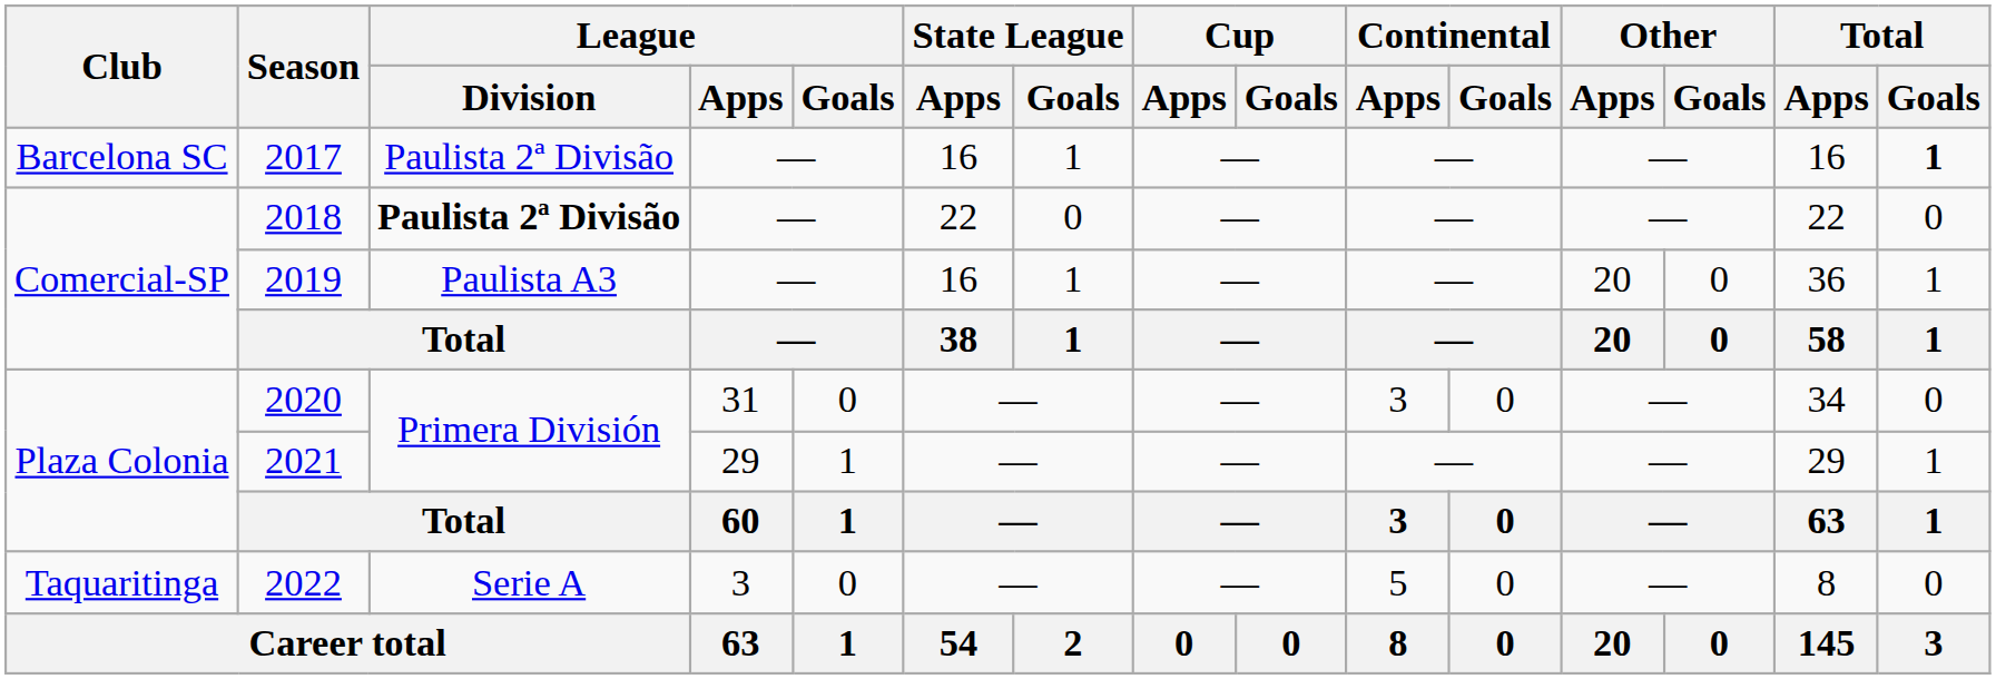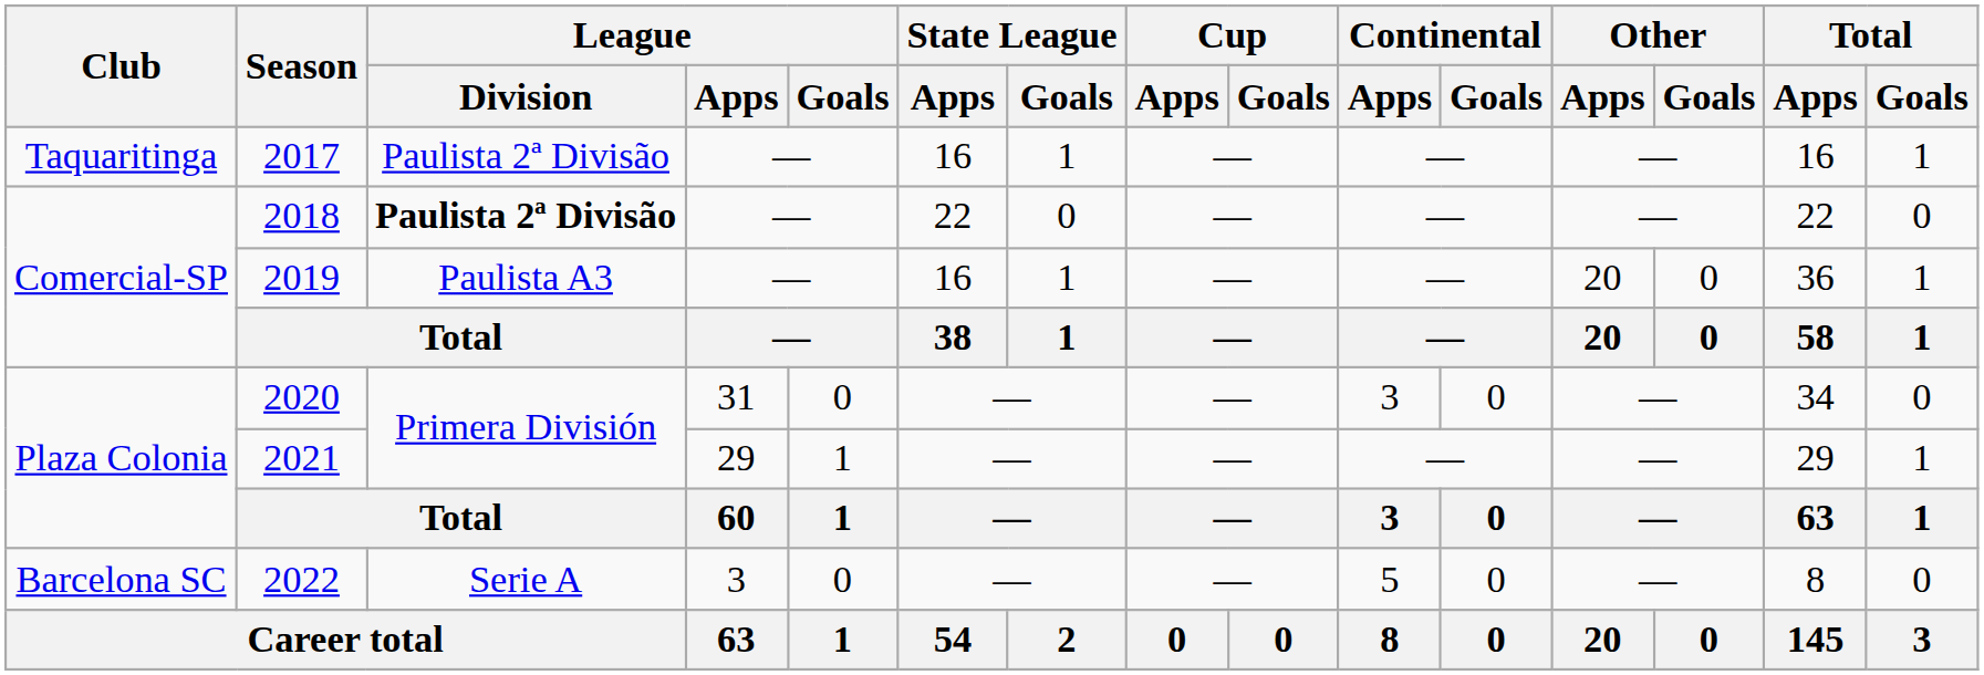 <table class="wikitable" style="text-align: center;">
 <tr>
 <th rowspan="2">Club</th>
 <th rowspan="2">Season</th>
 <th colspan="3">League</th>
 <th colspan="2">State League</th>
 <th colspan="2">Cup</th>
 <th colspan="2">Continental</th>
 <th colspan="2">Other</th>
 <th colspan="2">Total</th>
 </tr>
 <tr>
 <th>Division</th>
 <th>Apps</th>
 <th>Goals</th>
 <th>Apps</th>
 <th>Goals</th>
 <th>Apps</th>
 <th>Goals</th>
 <th>Apps</th>
 <th>Goals</th>
 <th>Apps</th>
 <th>Goals</th>
 <th>Apps</th>
 <th>Goals</th>
 </tr>
 <tr>
-<td valign="center"><a href='#'>Barcelona SC</a></td>
+<td valign="center"><a href='#'>Taquaritinga</a></td>
 <td><a href='#'>2017</a></td>
 <td><a href='#'>Paulista 2ª Divisão</a></td>
 <td colspan="2">—</td>
 <td>16</td>
 <td>1</td>
 <td colspan="2">—</td>
 <td colspan="2">—</td>
 <td colspan="2">—</td>
 <td>16</td>
-<td><strong>1</strong></td>
+<td>1</td>
 </tr>
 <tr>
 <td rowspan="3" valign="center"><a href='#'>Comercial-SP</a></td>
 <td><a href='#'>2018</a></td>
 <td><strong>Paulista 2ª Divisão</strong></td>
 <td colspan="2">—</td>
 <td>22</td>
 <td>0</td>
 <td colspan="2">—</td>
 <td colspan="2">—</td>
 <td colspan="2">—</td>
 <td>22</td>
 <td>0</td>
 </tr>
 <tr>
 <td><a href='#'>2019</a></td>
 <td><a href='#'>Paulista A3</a></td>
 <td colspan="2">—</td>
 <td>16</td>
 <td>1</td>
 <td colspan="2">—</td>
 <td colspan="2">—</td>
 <td>20</td>
 <td>0</td>
 <td>36</td>
 <td>1</td>
 </tr>
 <tr>
 <th colspan="2">Total</th>
 <th colspan="2">—</th>
 <th>38</th>
 <th>1</th>
 <th colspan="2">—</th>
 <th colspan="2">—</th>
 <th>20</th>
 <th>0</th>
 <th>58</th>
 <th>1</th>
 </tr>
 <tr>
 <td rowspan="3" valign="center"><a href='#'>Plaza Colonia</a></td>
 <td><a href='#'>2020</a></td>
 <td rowspan="2"><a href='#'>Primera División</a></td>
 <td>31</td>
 <td>0</td>
 <td colspan="2">—</td>
 <td colspan="2">—</td>
 <td>3</td>
 <td>0</td>
 <td colspan="2">—</td>
 <td>34</td>
 <td>0</td>
 </tr>
 <tr>
 <td><a href='#'>2021</a></td>
 <td>29</td>
 <td>1</td>
 <td colspan="2">—</td>
 <td colspan="2">—</td>
 <td colspan="2">—</td>
 <td colspan="2">—</td>
 <td>29</td>
 <td>1</td>
 </tr>
 <tr>
 <th colspan="2">Total</th>
 <th>60</th>
 <th>1</th>
 <th colspan="2">—</th>
 <th colspan="2">—</th>
 <th>3</th>
 <th>0</th>
 <th colspan="2">—</th>
 <th>63</th>
 <th>1</th>
 </tr>
 <tr>
-<td valign="center"><a href='#'>Taquaritinga</a></td>
+<td valign="center"><a href='#'>Barcelona SC</a></td>
 <td><a href='#'>2022</a></td>
 <td><a href='#'>Serie A</a></td>
 <td>3</td>
 <td>0</td>
 <td colspan="2">—</td>
 <td colspan="2">—</td>
 <td>5</td>
 <td>0</td>
 <td colspan="2">—</td>
 <td>8</td>
 <td>0</td>
 </tr>
 <tr>
 <th colspan="3"><strong>Career total</strong></th>
 <th>63</th>
 <th>1</th>
 <th>54</th>
 <th>2</th>
 <th>0</th>
 <th>0</th>
 <th>8</th>
 <th>0</th>
 <th>20</th>
 <th>0</th>
 <th>145</th>
 <th>3</th>
 </tr>
 </table>
